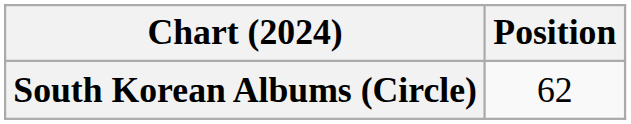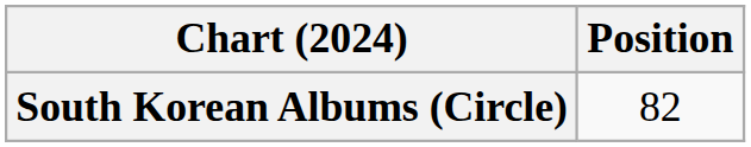 <table class="wikitable plainrowheaders" style="text-align:center">
 <tr>
 <th scope="col">Chart (2024)</th>
 <th scope="col">Position</th>
 </tr>
 <tr>
 <th scope="row">South Korean Albums (Circle)</th>
-<td>62</td>
+<td>82</td>
 </tr>
 </table>
